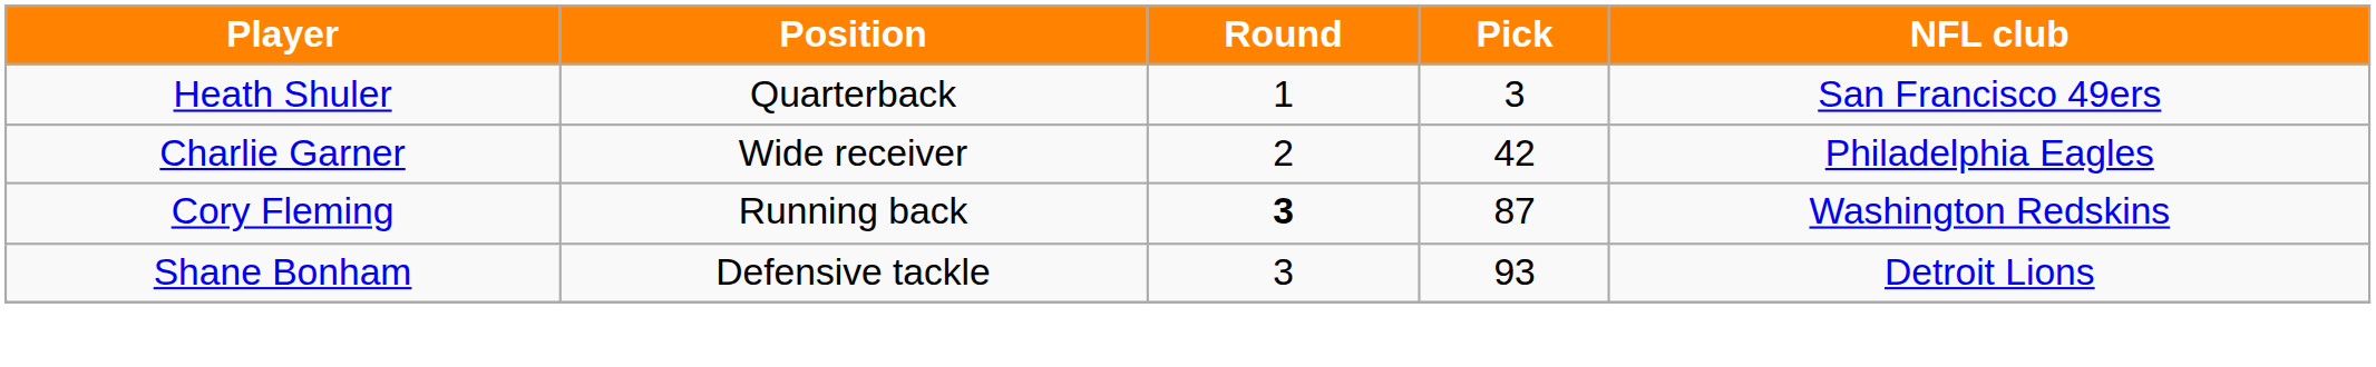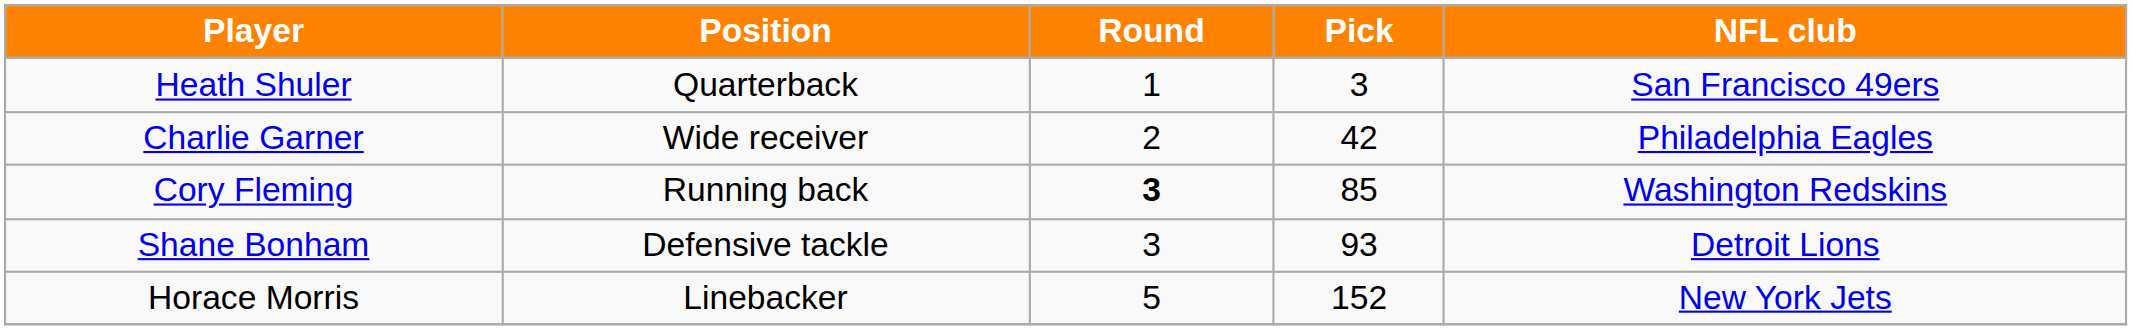 <table class="wikitable" width="80%">
 <tr align="center"  style="background:#FF8200;color:#FFFFFF;">
 <td><strong>Player</strong></td>
 <td><strong>Position</strong></td>
 <td><strong>Round</strong></td>
 <td><strong>Pick</strong></td>
 <td><strong>NFL club</strong></td>
 </tr>
 <tr align="center" bgcolor="">
 <td><a href='#'>Heath Shuler</a></td>
 <td>Quarterback</td>
 <td>1</td>
 <td>3</td>
 <td><a href='#'>San Francisco 49ers</a></td>
 </tr>
 <tr align="center" bgcolor="">
 <td><a href='#'>Charlie Garner</a></td>
 <td>Wide receiver</td>
 <td>2</td>
 <td>42</td>
 <td><a href='#'>Philadelphia Eagles</a></td>
 </tr>
 <tr align="center" bgcolor="">
 <td><a href='#'>Cory Fleming</a></td>
 <td>Running back</td>
 <td><strong>3</strong></td>
-<td>87</td>
+<td>85</td>
 <td><a href='#'>Washington Redskins</a></td>
 </tr>
 <tr align="center" bgcolor="">
 <td><a href='#'>Shane Bonham</a></td>
 <td>Defensive tackle</td>
 <td>3</td>
 <td>93</td>
 <td><a href='#'>Detroit Lions</a></td>
 </tr>
 <tr align="center" bgcolor="">
+<td>Horace Morris</td>
+<td>Linebacker</td>
+<td>5</td>
+<td>152</td>
+<td><a href='#'>New York Jets</a></td>
+</tr>
+<tr align="center" bgcolor="">
 </tr>
 </table>
